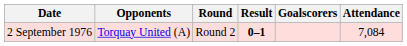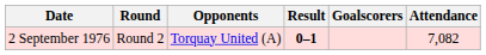 <table class="wikitable">
 <tr>
 <th>Date</th>
+<th>Round</th>
 <th>Opponents</th>
-<th>Round</th>
 <th>Result</th>
 <th>Goalscorers</th>
 <th>Attendance</th>
 </tr>
 <tr bgcolor="#ffdddd">
 <td>2 September 1976</td>
+<td>Round 2</td>
 <td><a href='#'>Torquay United</a> (A)</td>
-<td>Round 2</td>
 <td align="center"><strong>0–1</strong></td>
 <td></td>
-<td align="center">7,084</td>
+<td align="center">7,082</td>
 </tr>
 </table>
